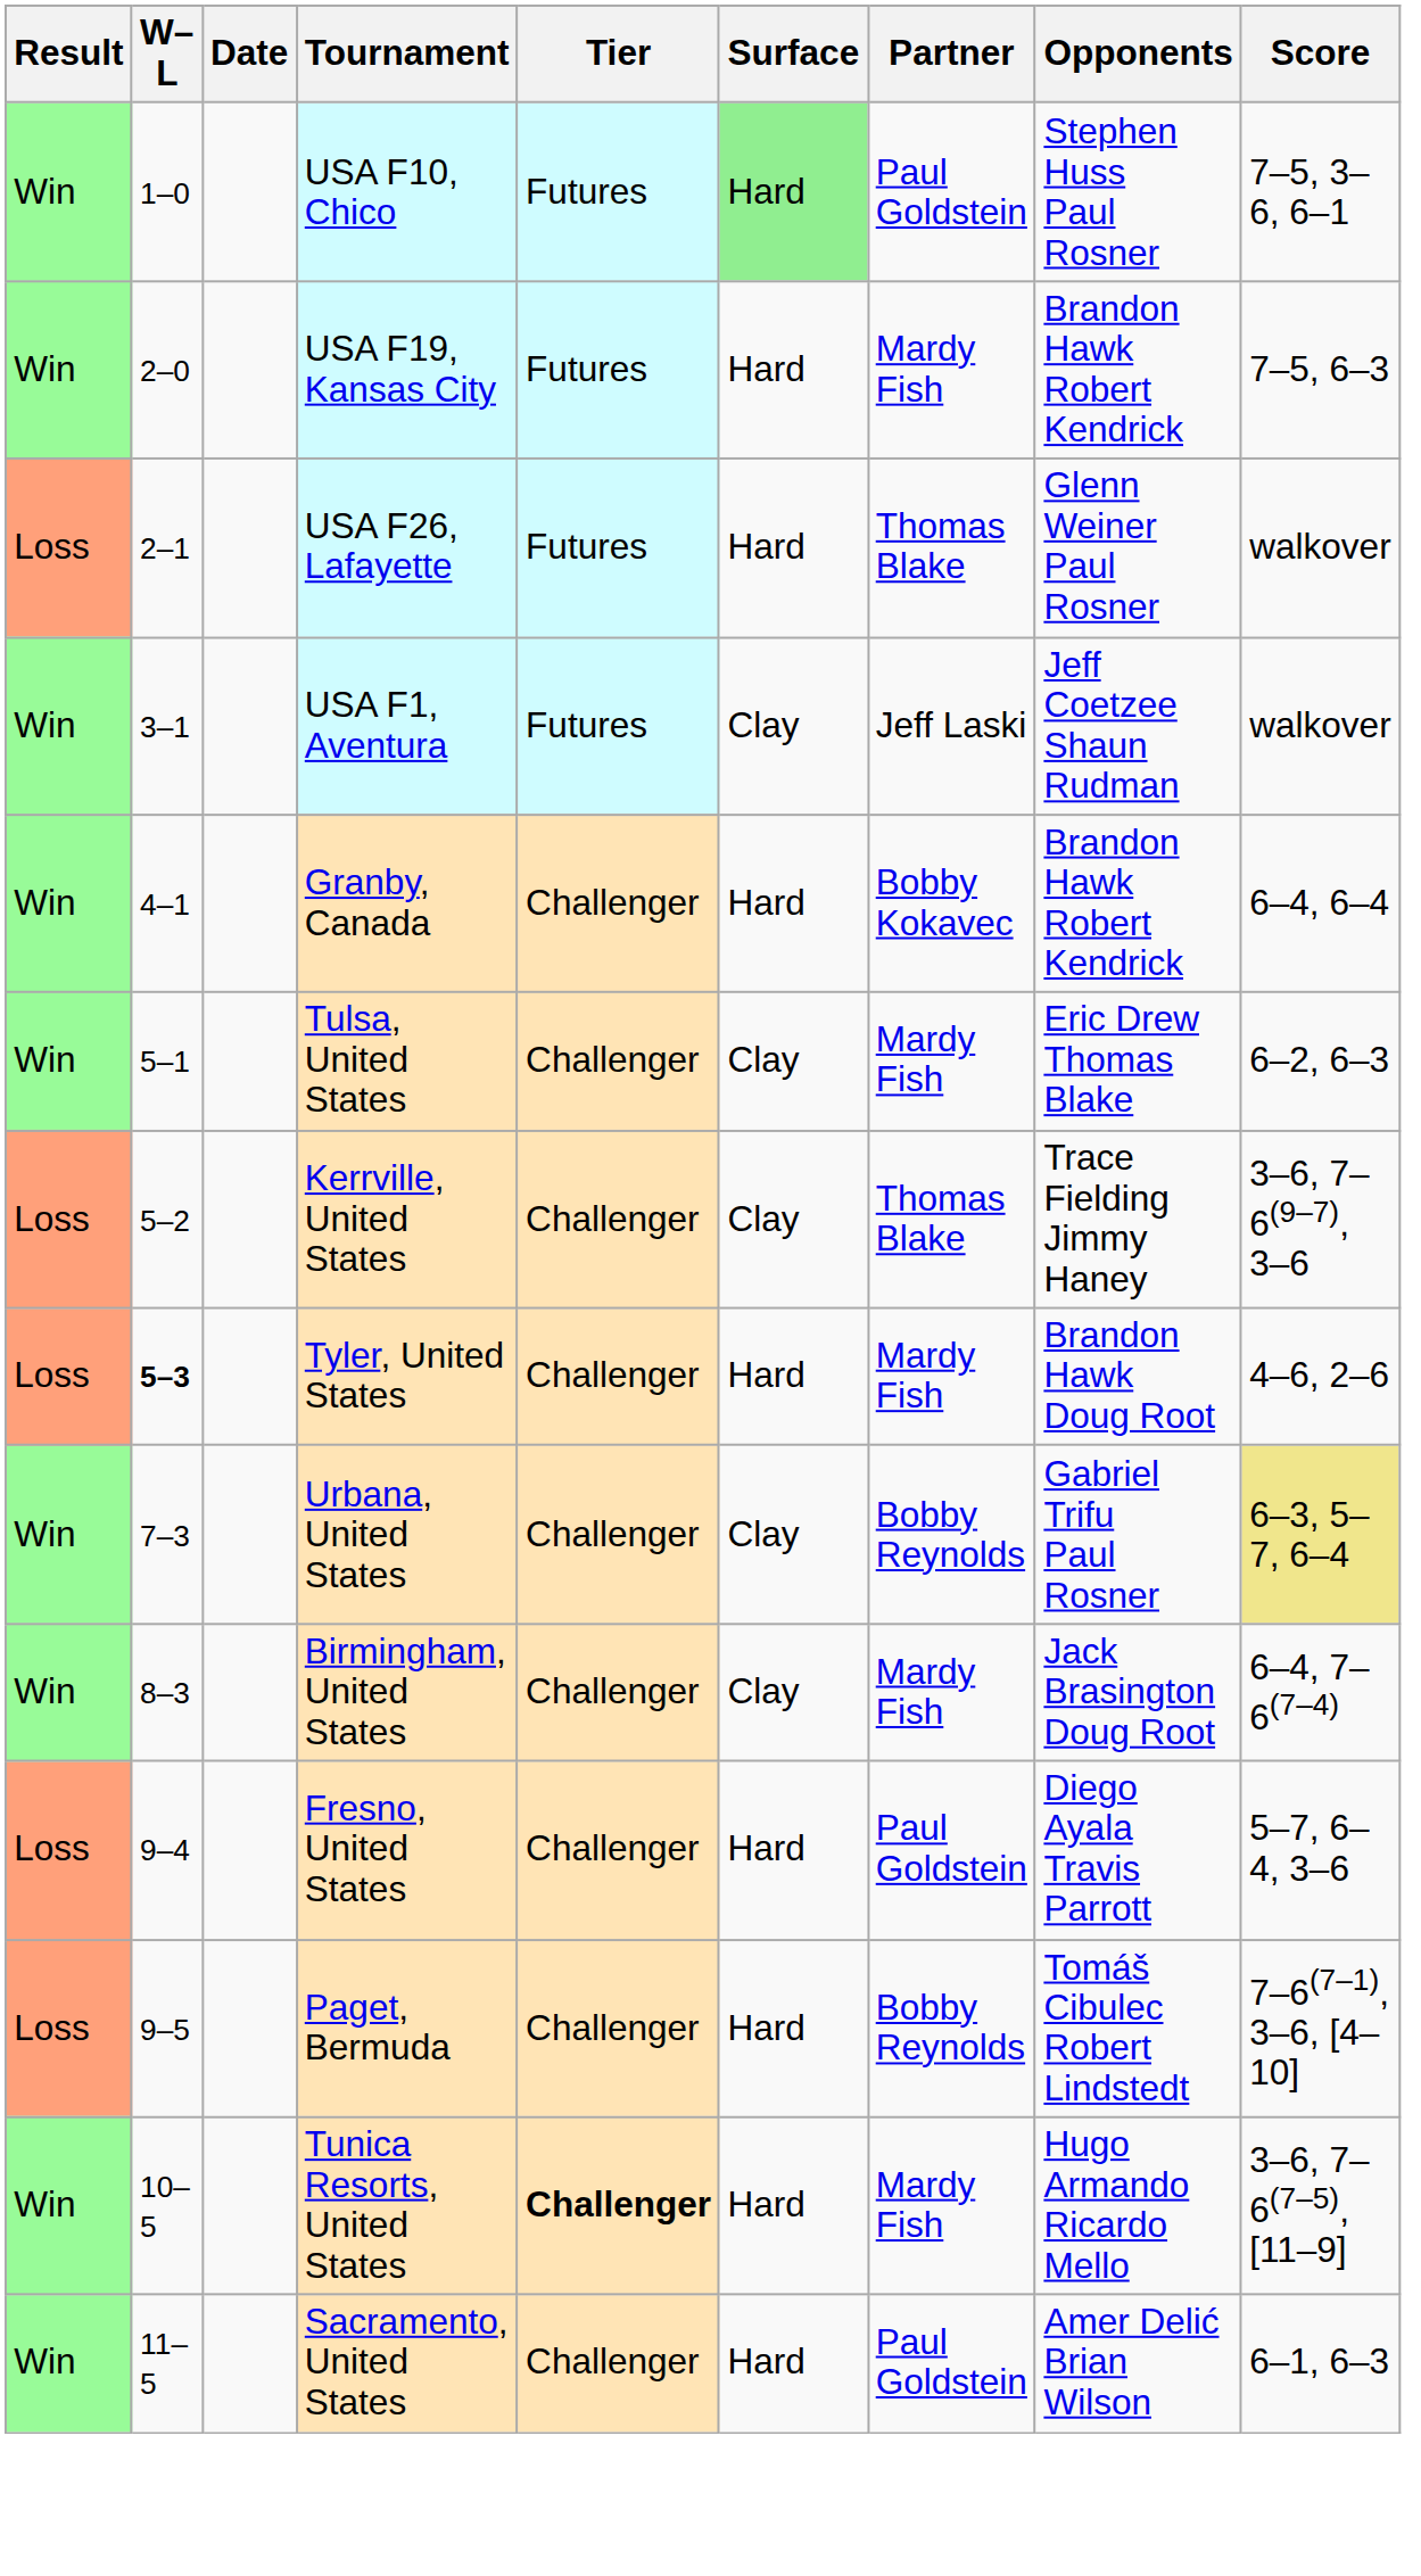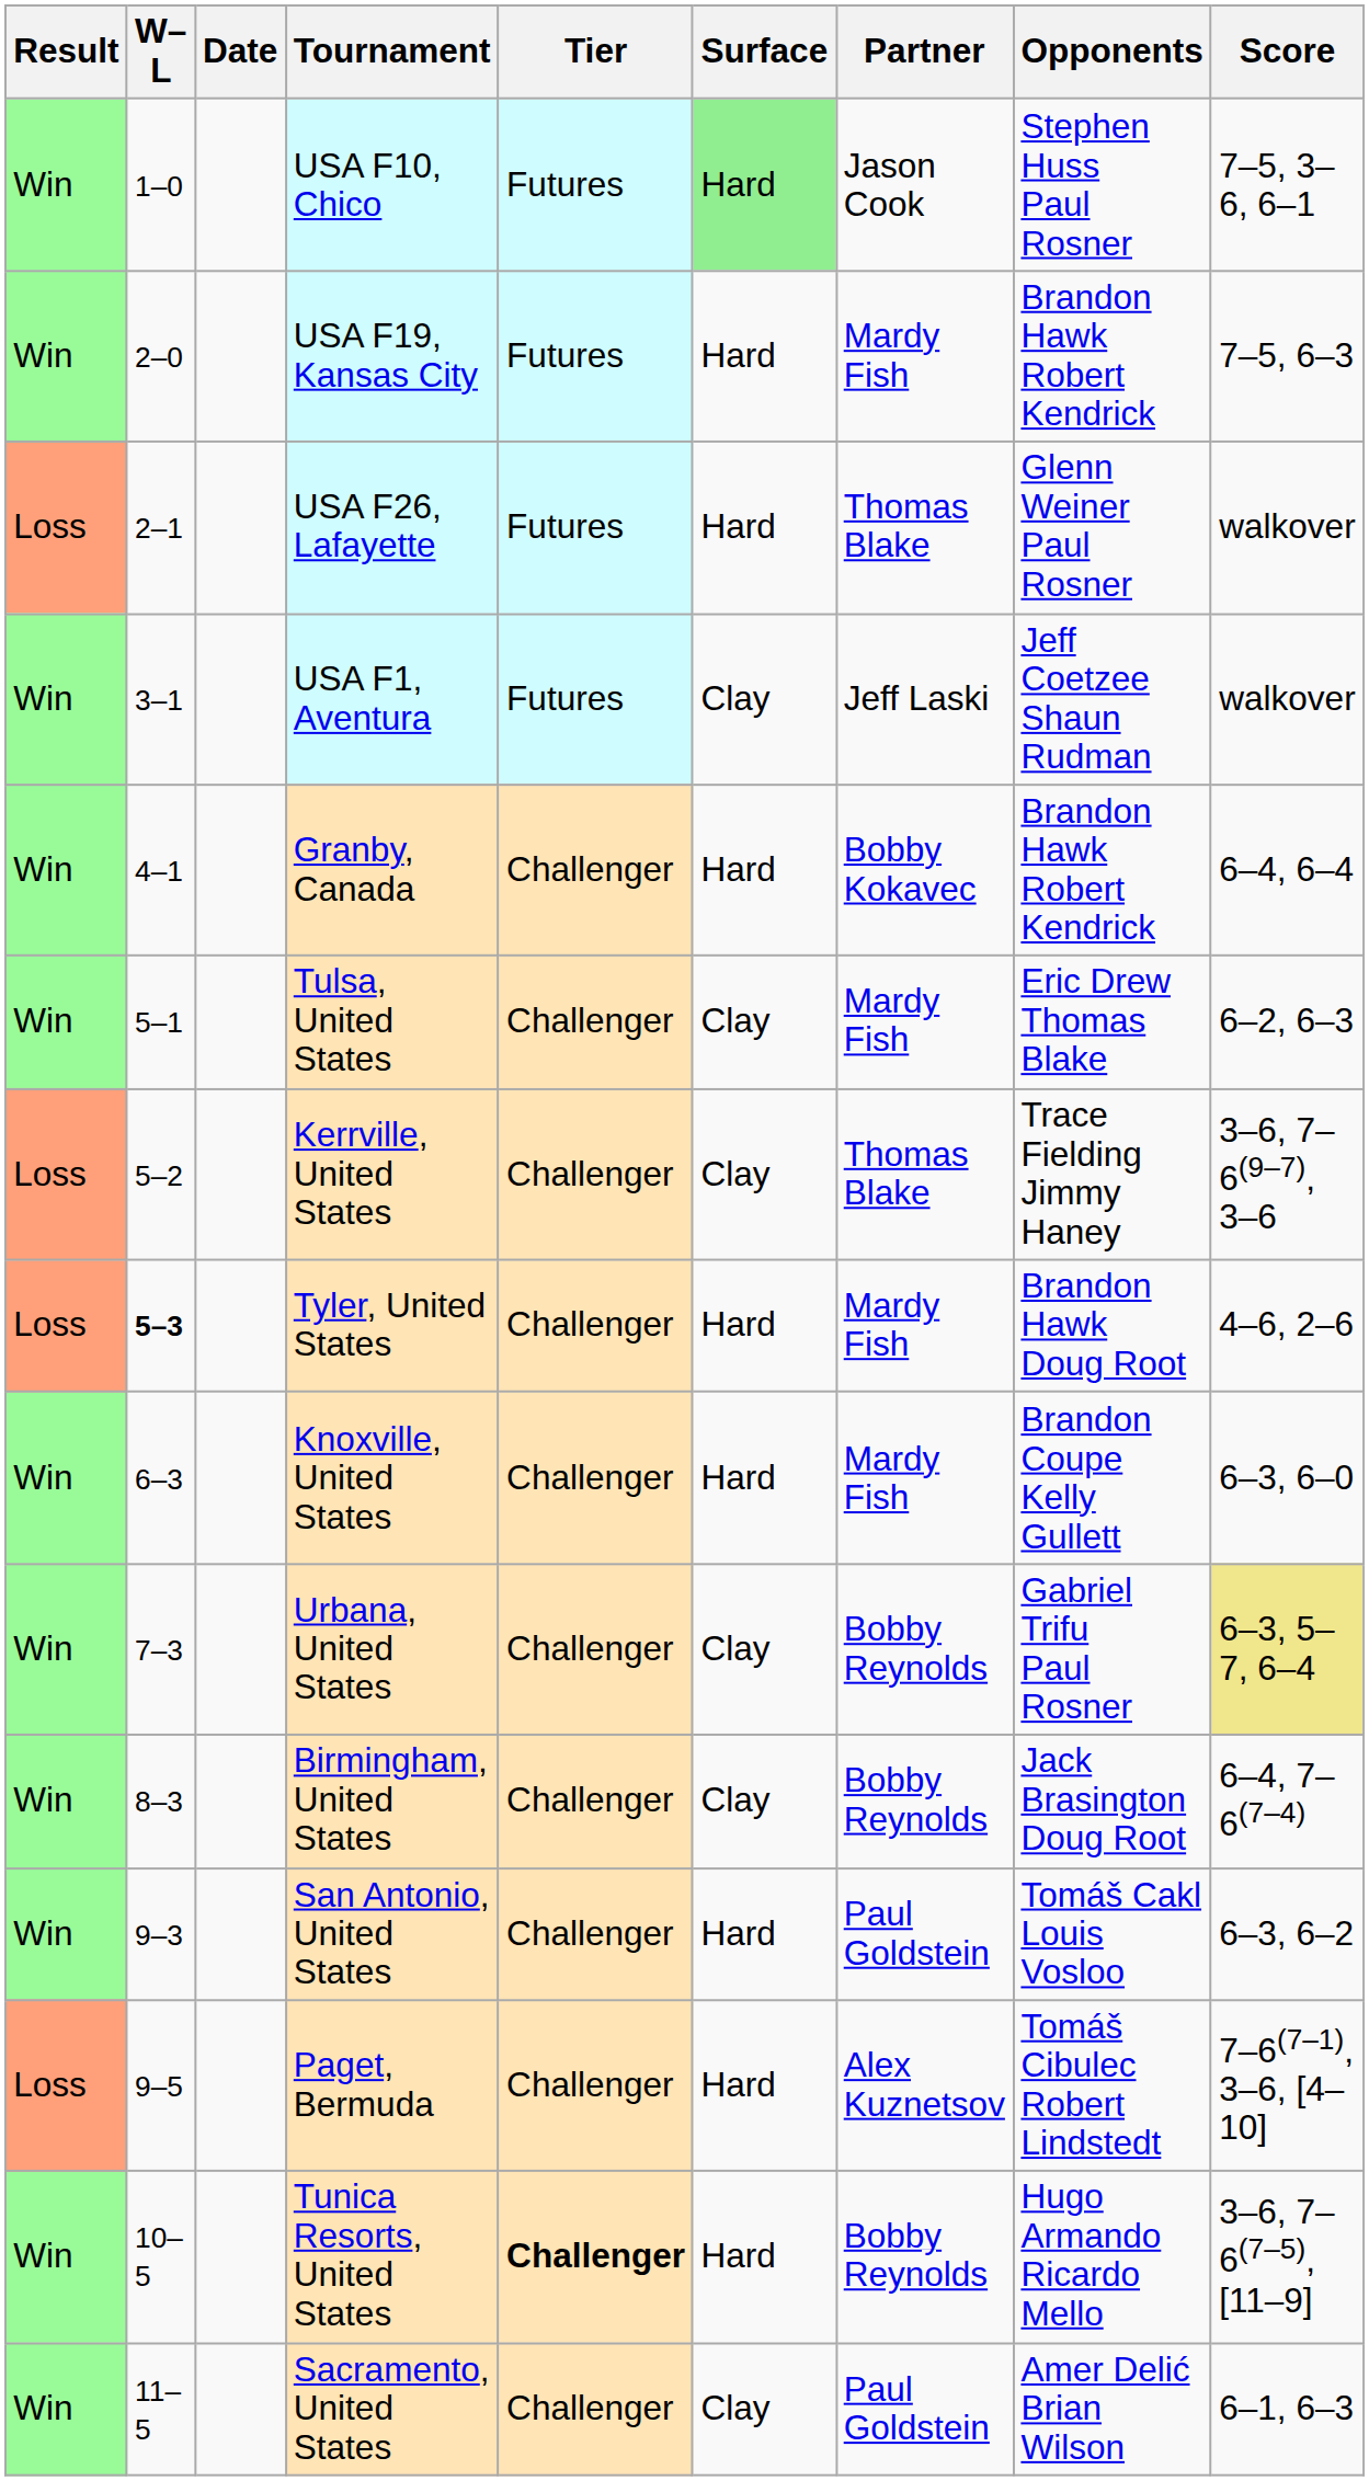 <table class="sortable wikitable">
 <tr>
 <th>Result</th>
 <th class="unsortable">W–L</th>
 <th>Date</th>
 <th>Tournament</th>
 <th>Tier</th>
 <th>Surface</th>
 <th>Partner</th>
 <th>Opponents</th>
 <th class="unsortable">Score</th>
 </tr>
 <tr>
 <td style="background:#98fb98;">Win</td>
 <td><small>1–0</small></td>
 <td></td>
 <td style="background:#cffcff;">USA F10, <a href='#'>Chico</a></td>
 <td style="background:#cffcff;">Futures</td>
 <td style="background: lightgreen;">Hard</td>
-<td> <a href='#'>Paul Goldstein</a></td>
+<td> Jason Cook</td>
 <td> <a href='#'>Stephen Huss</a> <br>  <a href='#'>Paul Rosner</a></td>
 <td>7–5, 3–6, 6–1</td>
 </tr>
 <tr>
 <td style="background:#98fb98;">Win</td>
 <td><small>2–0</small></td>
 <td></td>
 <td style="background:#cffcff;">USA F19, <a href='#'>Kansas City</a></td>
 <td style="background:#cffcff;">Futures</td>
 <td>Hard</td>
 <td> <a href='#'>Mardy Fish</a></td>
 <td> <a href='#'>Brandon Hawk</a> <br>  <a href='#'>Robert Kendrick</a></td>
 <td>7–5, 6–3</td>
 </tr>
 <tr>
 <td style="background:#ffa07a;">Loss</td>
 <td><small>2–1</small></td>
 <td></td>
 <td style="background:#cffcff;">USA F26, <a href='#'>Lafayette</a></td>
 <td style="background:#cffcff;">Futures</td>
 <td>Hard</td>
 <td> <a href='#'>Thomas Blake</a></td>
 <td> <a href='#'>Glenn Weiner</a> <br>  <a href='#'>Paul Rosner</a></td>
 <td>walkover</td>
 </tr>
 <tr>
 <td style="background:#98fb98;">Win</td>
 <td><small>3–1</small></td>
 <td></td>
 <td style="background:#cffcff;">USA F1, <a href='#'>Aventura</a></td>
 <td style="background:#cffcff;">Futures</td>
 <td>Clay</td>
 <td> Jeff Laski</td>
 <td> <a href='#'>Jeff Coetzee</a> <br>  <a href='#'>Shaun Rudman</a></td>
 <td>walkover</td>
 </tr>
 <tr>
 <td style="background:#98fb98;">Win</td>
 <td><small>4–1</small></td>
 <td></td>
 <td style="background:moccasin;"><a href='#'>Granby</a>, Canada</td>
 <td style="background:moccasin;">Challenger</td>
 <td>Hard</td>
 <td> <a href='#'>Bobby Kokavec</a></td>
 <td> <a href='#'>Brandon Hawk</a> <br>  <a href='#'>Robert Kendrick</a></td>
 <td>6–4, 6–4</td>
 </tr>
 <tr>
 <td style="background:#98fb98;">Win</td>
 <td><small>5–1</small></td>
 <td></td>
 <td style="background:moccasin;"><a href='#'>Tulsa</a>, United States</td>
 <td style="background:moccasin;">Challenger</td>
 <td>Clay</td>
 <td> <a href='#'>Mardy Fish</a></td>
 <td> <a href='#'>Eric Drew</a> <br>  <a href='#'>Thomas Blake</a></td>
 <td>6–2, 6–3</td>
 </tr>
 <tr>
 <td style="background:#ffa07a;">Loss</td>
 <td><small>5–2</small></td>
 <td></td>
 <td style="background:moccasin;"><a href='#'>Kerrville</a>, United States</td>
 <td style="background:moccasin;">Challenger</td>
 <td>Clay</td>
 <td> <a href='#'>Thomas Blake</a></td>
 <td> Trace Fielding <br>  Jimmy Haney</td>
 <td>3–6, 7–6<sup>(9–7)</sup>, 3–6</td>
 </tr>
 <tr>
 <td style="background:#ffa07a;">Loss</td>
 <td><strong><small>5–3</small></strong></td>
 <td></td>
 <td style="background:moccasin;"><a href='#'>Tyler</a>, United States</td>
 <td style="background:moccasin;">Challenger</td>
 <td>Hard</td>
 <td> <a href='#'>Mardy Fish</a></td>
 <td> <a href='#'>Brandon Hawk</a> <br>  <a href='#'>Doug Root</a></td>
 <td>4–6, 2–6</td>
 </tr>
 <tr>
 <td style="background:#98fb98;">Win</td>
+<td><small>6–3</small></td>
+<td></td>
+<td style="background:moccasin;"><a href='#'>Knoxville</a>, United States</td>
+<td style="background:moccasin;">Challenger</td>
+<td>Hard</td>
+<td> <a href='#'>Mardy Fish</a></td>
+<td> <a href='#'>Brandon Coupe</a> <br>  <a href='#'>Kelly Gullett</a></td>
+<td>6–3, 6–0</td>
+</tr>
+<tr>
+<td style="background:#98fb98;">Win</td>
 <td><small>7–3</small></td>
 <td></td>
 <td style="background:moccasin;"><a href='#'>Urbana</a>, United States</td>
 <td style="background:moccasin;">Challenger</td>
 <td>Clay</td>
 <td> <a href='#'>Bobby Reynolds</a></td>
 <td> <a href='#'>Gabriel Trifu</a> <br>  <a href='#'>Paul Rosner</a></td>
 <td style="background: khaki;">6–3, 5–7, 6–4</td>
 </tr>
 <tr>
 <td style="background:#98fb98;">Win</td>
 <td><small>8–3</small></td>
 <td></td>
 <td style="background:moccasin;"><a href='#'>Birmingham</a>, United States</td>
 <td style="background:moccasin;">Challenger</td>
 <td>Clay</td>
-<td> <a href='#'>Mardy Fish</a></td>
+<td> <a href='#'>Bobby Reynolds</a></td>
 <td> <a href='#'>Jack Brasington</a> <br>  <a href='#'>Doug Root</a></td>
 <td>6–4, 7–6<sup>(7–4)</sup></td>
 </tr>
 <tr>
-<td style="background:#ffa07a;">Loss</td>
-<td><small>9–4</small></td>
+<td style="background:#98fb98;">Win</td>
+<td><small>9–3</small></td>
 <td></td>
-<td style="background:moccasin;"><a href='#'>Fresno</a>, United States</td>
+<td style="background:moccasin;"><a href='#'>San Antonio</a>, United States</td>
 <td style="background:moccasin;">Challenger</td>
 <td>Hard</td>
 <td> <a href='#'>Paul Goldstein</a></td>
-<td> <a href='#'>Diego Ayala</a> <br>  <a href='#'>Travis Parrott</a></td>
-<td>5–7, 6–4, 3–6</td>
+<td> <a href='#'>Tomáš Cakl</a> <br>  <a href='#'>Louis Vosloo</a></td>
+<td>6–3, 6–2</td>
 </tr>
 <tr>
 <td style="background:#ffa07a;">Loss</td>
 <td><small>9–5</small></td>
 <td></td>
 <td style="background:moccasin;"><a href='#'>Paget</a>, Bermuda</td>
 <td style="background:moccasin;">Challenger</td>
 <td>Hard</td>
-<td> <a href='#'>Bobby Reynolds</a></td>
+<td> <a href='#'>Alex Kuznetsov</a></td>
 <td> <a href='#'>Tomáš Cibulec</a> <br>  <a href='#'>Robert Lindstedt</a></td>
 <td>7–6<sup>(7–1)</sup>, 3–6, [4–10]</td>
 </tr>
 <tr>
 <td style="background:#98fb98;">Win</td>
 <td><small>10–5</small></td>
 <td></td>
 <td style="background:moccasin;"><a href='#'>Tunica Resorts</a>, United States</td>
 <td style="background:moccasin;"><strong>Challenger</strong></td>
 <td>Hard</td>
-<td> <a href='#'>Mardy Fish</a></td>
+<td> <a href='#'>Bobby Reynolds</a></td>
 <td> <a href='#'>Hugo Armando</a> <br>  <a href='#'>Ricardo Mello</a></td>
 <td>3–6, 7–6<sup>(7–5)</sup>, [11–9]</td>
 </tr>
 <tr>
 <td style="background:#98fb98;">Win</td>
 <td><small>11–5</small></td>
 <td></td>
 <td style="background:moccasin;"><a href='#'>Sacramento</a>, United States</td>
 <td style="background:moccasin;">Challenger</td>
-<td>Hard</td>
+<td>Clay</td>
 <td> <a href='#'>Paul Goldstein</a></td>
 <td> <a href='#'>Amer Delić</a> <br>  <a href='#'>Brian Wilson</a></td>
 <td>6–1, 6–3</td>
 </tr>
 </table>
